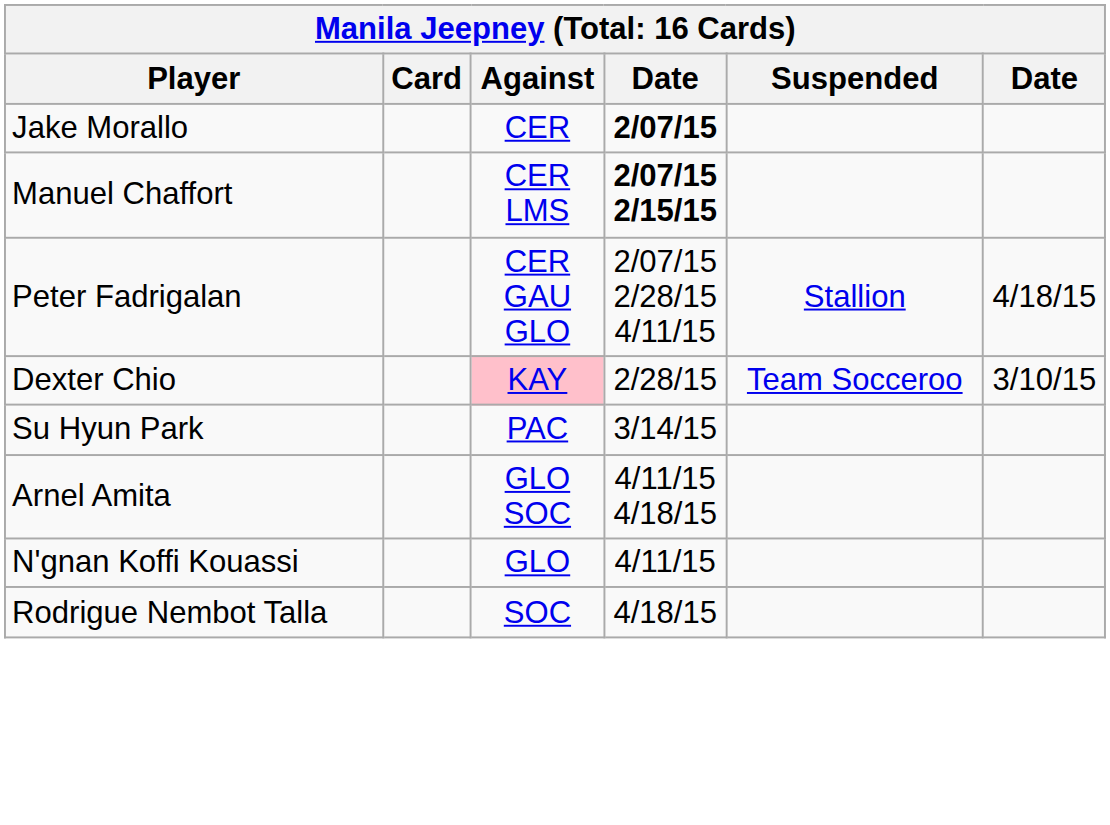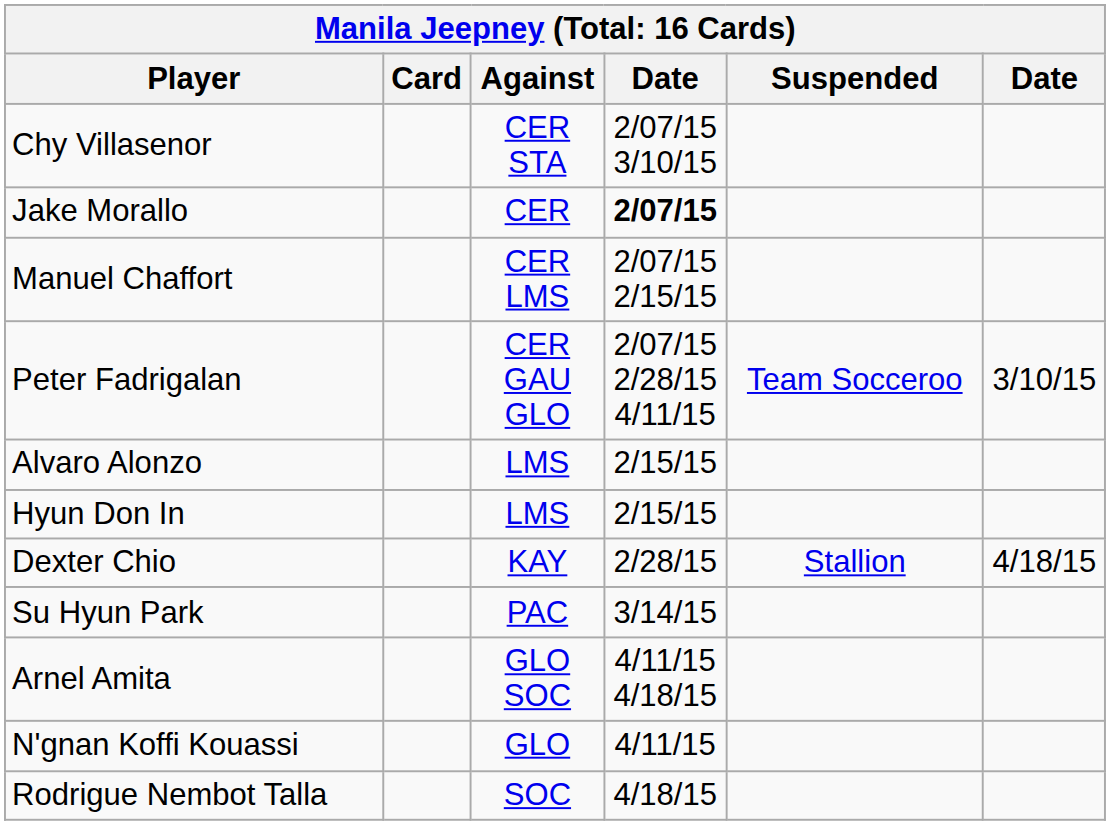 <table class="wikitable collapsible collapsed">
 <tr>
 <th colspan="6" style="width:560px"><a href='#'>Manila Jeepney</a> (Total: 16 Cards)				</th>
 </tr>
 <tr>
 <th style="width:180px">Player</th>
 <th style="width: 30px">Card</th>
 <th style="width: 50px">Against</th>
 <th style="width: 50px">Date</th>
 <th style="width:120px">Suspended</th>
 <th style="width: 50px">Date</th>
 </tr>
 <tr>
+<td style="text-align:left"> Chy Villasenor</td>
+<td style="text-align:center"><br></td>
+<td style="text-align:center"><a href='#'>CER</a><br><a href='#'>STA</a></td>
+<td style="text-align:center">2/07/15<br>3/10/15</td>
+<td style="text-align:center"></td>
+<td style="text-align:center"></td>
+</tr>
+<tr>
 <td style="text-align:left"> Jake Morallo</td>
 <td style="text-align:center"></td>
 <td style="text-align:center"><a href='#'>CER</a></td>
 <td style="text-align:center"><strong>2/07/15</strong></td>
 <td style="text-align:center"></td>
 <td style="text-align:center"></td>
 </tr>
 <tr>
 <td style="text-align:left"> Manuel Chaffort</td>
 <td style="text-align:center"><br></td>
 <td style="text-align:center"><a href='#'>CER</a><br><a href='#'>LMS</a></td>
-<td style="text-align:center"><strong>2/07/15<br>2/15/15</strong></td>
+<td style="text-align:center">2/07/15<br>2/15/15</td>
 <td style="text-align:center"></td>
 <td style="text-align:center"></td>
 </tr>
 <tr>
 <td style="text-align:left"> Peter Fadrigalan</td>
 <td style="text-align:center"><br><br></td>
 <td style="text-align:center"><a href='#'>CER</a><br><a href='#'>GAU</a><br><a href='#'>GLO</a></td>
 <td style="text-align:center">2/07/15<br>2/28/15<br>4/11/15</td>
-<td style="text-align:center"><a href='#'>Stallion</a></td>
-<td style="text-align:center">4/18/15</td>
+<td style="text-align:center"><a href='#'>Team Socceroo</a></td>
+<td style="text-align:center">3/10/15</td>
+</tr>
+<tr>
+<td style="text-align:left"> Alvaro Alonzo</td>
+<td style="text-align:center"></td>
+<td style="text-align:center"><a href='#'>LMS</a></td>
+<td style="text-align:center">2/15/15</td>
+<td style="text-align:center"></td>
+<td style="text-align:center"></td>
+</tr>
+<tr>
+<td style="text-align:left"> Hyun Don In</td>
+<td style="text-align:center"></td>
+<td style="text-align:center"><a href='#'>LMS</a></td>
+<td style="text-align:center">2/15/15</td>
+<td style="text-align:center"></td>
+<td style="text-align:center"></td>
 </tr>
 <tr>
 <td style="text-align:left"> Dexter Chio</td>
 <td style="text-align:center"></td>
-<td style="background: pink; text-align:center"><a href='#'>KAY</a></td>
+<td style="text-align:center"><a href='#'>KAY</a></td>
 <td style="text-align:center">2/28/15</td>
-<td style="text-align:center"><a href='#'>Team Socceroo</a></td>
-<td style="text-align:center">3/10/15</td>
+<td style="text-align:center"><a href='#'>Stallion</a></td>
+<td style="text-align:center">4/18/15</td>
 </tr>
 <tr>
 <td style="text-align:left"> Su Hyun Park</td>
 <td style="text-align:center"></td>
 <td style="text-align:center"><a href='#'>PAC</a></td>
 <td style="text-align:center">3/14/15</td>
 <td style="text-align:center"></td>
 <td style="text-align:center"></td>
 </tr>
 <tr>
 <td style="text-align:left"> Arnel Amita</td>
 <td style="text-align:center"><br></td>
 <td style="text-align:center"><a href='#'>GLO</a><br><a href='#'>SOC</a></td>
 <td style="text-align:center">4/11/15<br>4/18/15</td>
 <td style="text-align:center"></td>
 <td style="text-align:center"></td>
 </tr>
 <tr>
 <td style="text-align:left"> N'gnan Koffi Kouassi</td>
 <td style="text-align:center"></td>
 <td style="text-align:center"><a href='#'>GLO</a></td>
 <td style="text-align:center">4/11/15</td>
 <td style="text-align:center"></td>
 <td style="text-align:center"></td>
 </tr>
 <tr>
 <td style="text-align:left"> Rodrigue Nembot Talla</td>
 <td style="text-align:center"></td>
 <td style="text-align:center"><a href='#'>SOC</a></td>
 <td style="text-align:center">4/18/15</td>
 <td style="text-align:center"></td>
 <td style="text-align:center"></td>
 </tr>
 </table>
